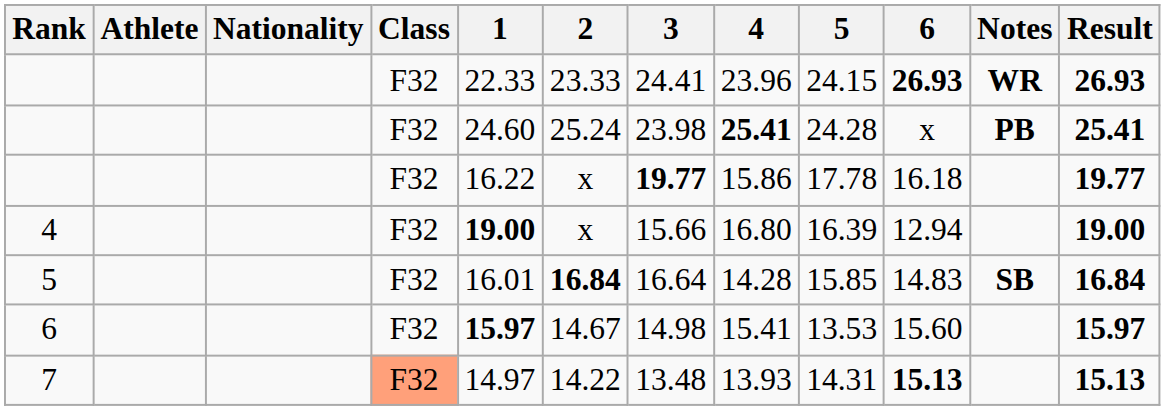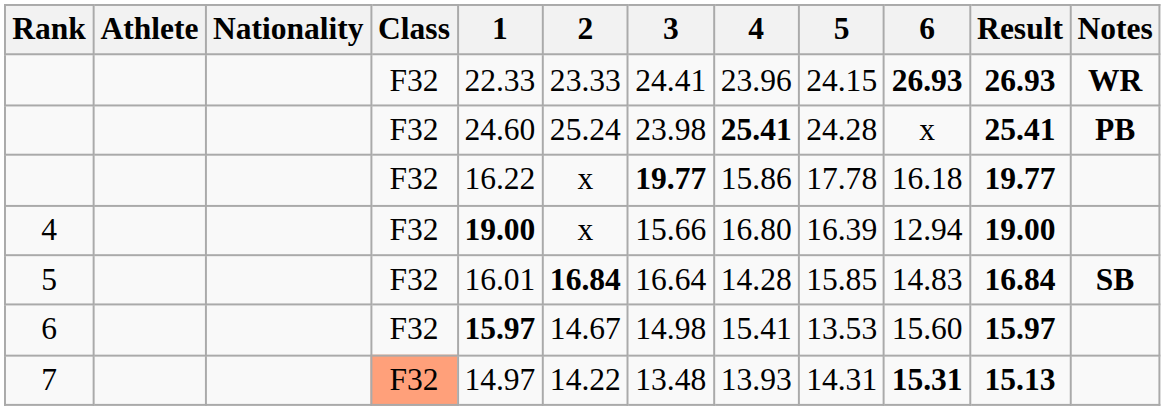 <table class="wikitable sortable" style="text-align:center">
 <tr>
 <th>Rank</th>
 <th>Athlete</th>
 <th>Nationality</th>
 <th>Class</th>
 <th width="20">1</th>
 <th width="20">2</th>
 <th width="20">3</th>
 <th width="20">4</th>
 <th width="20">5</th>
 <th width="20">6</th>
+<th>Result</th>
 <th>Notes</th>
-<th>Result</th>
 </tr>
 <tr>
 <td></td>
 <td align=left></td>
 <td align="left"></td>
 <td>F32</td>
 <td>22.33</td>
 <td>23.33</td>
 <td>24.41</td>
 <td>23.96</td>
 <td>24.15</td>
 <td><strong>26.93</strong></td>
+<td><strong>26.93</strong></td>
 <td><strong>WR</strong></td>
-<td><strong>26.93</strong></td>
 </tr>
 <tr>
 <td></td>
 <td align=left></td>
 <td align="left"></td>
 <td>F32</td>
 <td>24.60</td>
 <td>25.24</td>
 <td>23.98</td>
 <td><strong>25.41</strong></td>
 <td>24.28</td>
 <td>x</td>
+<td><strong>25.41</strong></td>
 <td><strong>PB</strong></td>
-<td><strong>25.41</strong></td>
 </tr>
 <tr>
 <td></td>
 <td align=left></td>
 <td align="left"></td>
 <td>F32</td>
 <td>16.22</td>
 <td>x</td>
 <td><strong>19.77</strong></td>
 <td>15.86</td>
 <td>17.78</td>
 <td>16.18</td>
+<td><strong>19.77</strong></td>
 <td></td>
-<td><strong>19.77</strong></td>
 </tr>
 <tr>
 <td>4</td>
 <td align=left></td>
 <td align="left"></td>
 <td>F32</td>
 <td><strong>19.00</strong></td>
 <td>x</td>
 <td>15.66</td>
 <td>16.80</td>
 <td>16.39</td>
 <td>12.94</td>
+<td><strong>19.00</strong></td>
 <td></td>
-<td><strong>19.00</strong></td>
 </tr>
 <tr>
 <td>5</td>
 <td align=left></td>
 <td align="left"></td>
 <td>F32</td>
 <td>16.01</td>
 <td><strong>16.84</strong></td>
 <td>16.64</td>
 <td>14.28</td>
 <td>15.85</td>
 <td>14.83</td>
+<td><strong>16.84</strong></td>
 <td><strong>SB</strong></td>
-<td><strong>16.84</strong></td>
 </tr>
 <tr>
 <td>6</td>
 <td align=left></td>
 <td align="left"></td>
 <td>F32</td>
 <td><strong>15.97</strong></td>
 <td>14.67</td>
 <td>14.98</td>
 <td>15.41</td>
 <td>13.53</td>
 <td>15.60</td>
+<td><strong>15.97</strong></td>
 <td></td>
-<td><strong>15.97</strong></td>
 </tr>
 <tr>
 <td>7</td>
 <td align=left></td>
 <td align="left"></td>
 <td style="background: lightsalmon;">F32</td>
 <td>14.97</td>
 <td>14.22</td>
 <td>13.48</td>
 <td>13.93</td>
 <td>14.31</td>
+<td><strong>15.31</strong></td>
 <td><strong>15.13</strong></td>
 <td></td>
-<td><strong>15.13</strong></td>
 </tr>
 </table>
